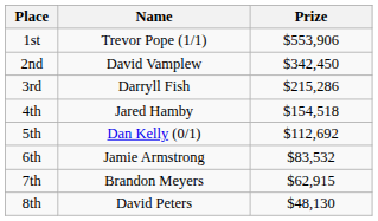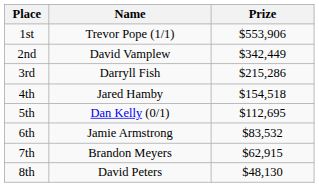 <table class="wikitable">
 <tr>
 <th width="50">Place</th>
 <th width="200">Name</th>
 <th width="125">Prize</th>
 </tr>
 <tr>
 <td align = "center">1st</td>
 <td align = "center">Trevor Pope (1/1)</td>
 <td align = "center">$553,906</td>
 </tr>
 <tr>
 <td align = "center">2nd</td>
 <td align = "center">David Vamplew</td>
-<td align = "center">$342,450</td>
+<td align = "center">$342,449</td>
 </tr>
 <tr>
 <td align = "center">3rd</td>
 <td align = "center">Darryll Fish</td>
 <td align = "center">$215,286</td>
 </tr>
 <tr>
 <td align = "center">4th</td>
 <td align = "center">Jared Hamby</td>
 <td align = "center">$154,518</td>
 </tr>
 <tr>
 <td align = "center">5th</td>
 <td align = "center"><a href='#'>Dan Kelly</a> (0/1)</td>
-<td align = "center">$112,692</td>
+<td align = "center">$112,695</td>
 </tr>
 <tr>
 <td align = "center">6th</td>
 <td align = "center">Jamie Armstrong</td>
 <td align = "center">$83,532</td>
 </tr>
 <tr>
 <td align = "center">7th</td>
 <td align = "center">Brandon Meyers</td>
 <td align = "center">$62,915</td>
 </tr>
 <tr>
 <td align = "center">8th</td>
 <td align = "center">David Peters</td>
 <td align = "center">$48,130</td>
 </tr>
 </table>
